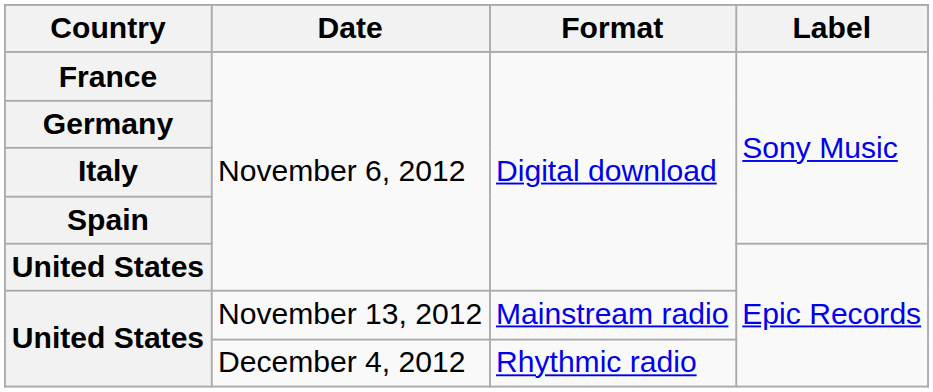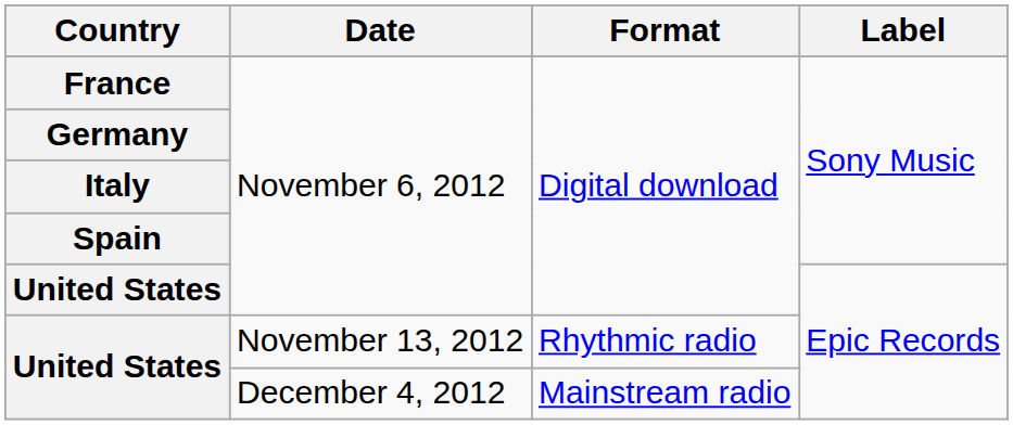 <table class="wikitable plainrowheaders">
 <tr>
 <th scope="col">Country</th>
 <th scope="col">Date</th>
 <th scope="col">Format</th>
 <th scope="col">Label</th>
 </tr>
 <tr>
 <th scope="row">France</th>
 <td rowspan="5">November 6, 2012</td>
 <td rowspan="5"><a href='#'>Digital download</a></td>
 <td rowspan="4"><a href='#'>Sony Music</a></td>
 </tr>
 <tr>
 <th scope="row">Germany</th>
 </tr>
 <tr>
 <th scope="row">Italy</th>
 </tr>
 <tr>
 <th scope="row">Spain</th>
 </tr>
 <tr>
 <th scope="row">United States</th>
 <td rowspan="3"><a href='#'>Epic Records</a></td>
 </tr>
 <tr>
 <th scope="row" rowspan="2">United States</th>
 <td>November 13, 2012</td>
-<td><a href='#'>Mainstream radio</a></td>
+<td><a href='#'>Rhythmic radio</a></td>
 </tr>
 <tr>
 <td>December 4, 2012</td>
-<td><a href='#'>Rhythmic radio</a></td>
+<td><a href='#'>Mainstream radio</a></td>
 </tr>
 </table>
